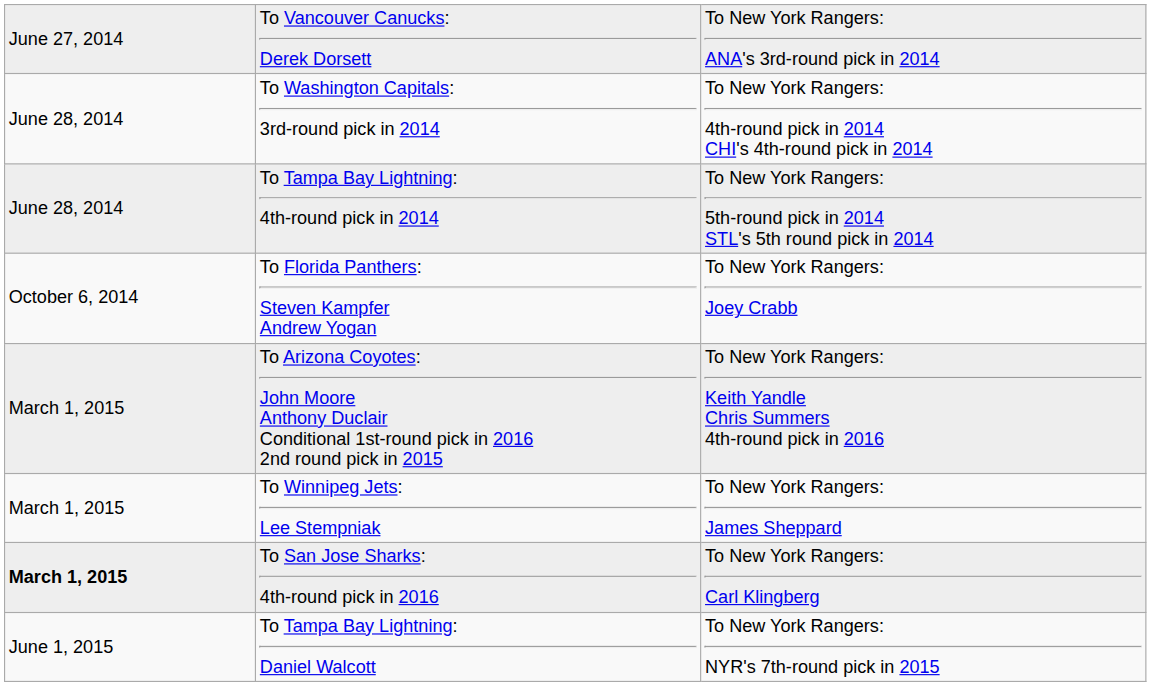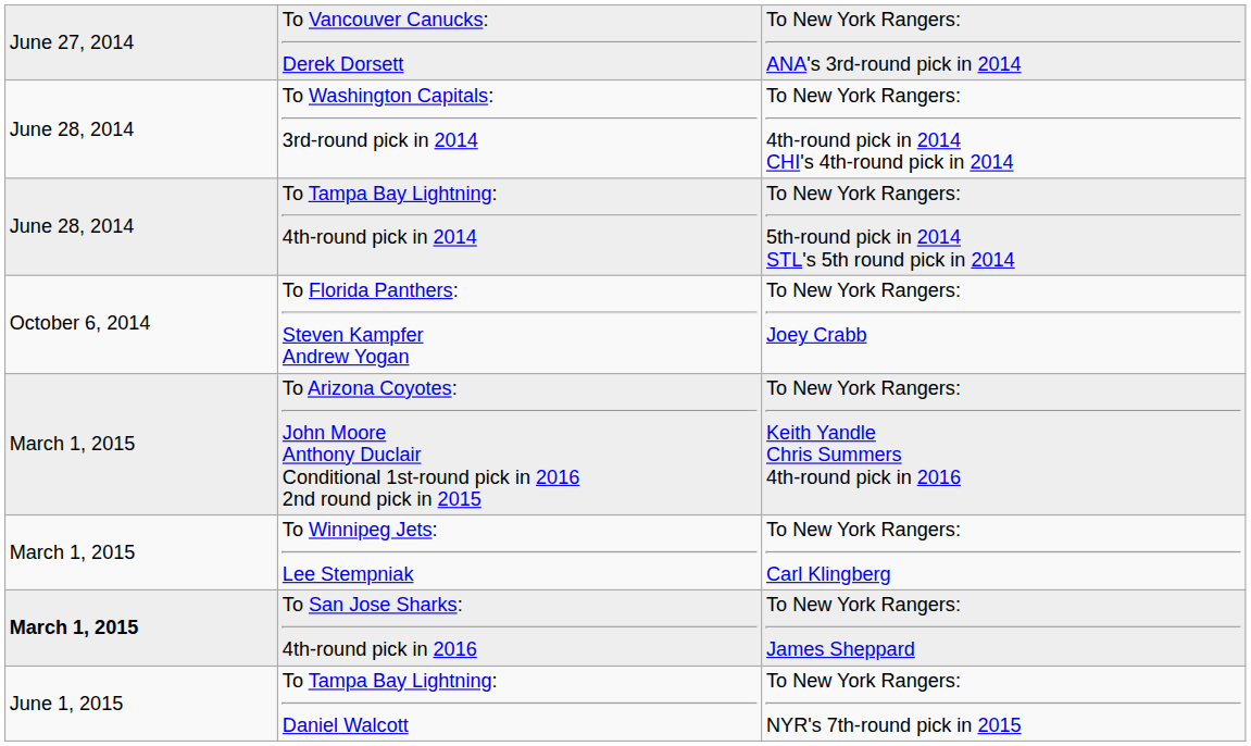 <table class="wikitable" style="border:1px solid #999999; width:80%;">
 <tr bgcolor="eeeeee">
 <td style="width:22%;">June 27, 2014</td>
 <td style="width:39%;" valign="top">To <a href='#'>Vancouver Canucks</a>:<hr><a href='#'>Derek Dorsett</a></td>
 <td style="width:39%;" valign="top">To New York Rangers:<hr><a href='#'>ANA</a>'s 3rd-round pick in <a href='#'>2014</a></td>
 </tr>
 <tr>
 <td style="width:22%;">June 28, 2014</td>
 <td style="width:39%;" valign="top">To <a href='#'>Washington Capitals</a>:<hr>3rd-round pick in <a href='#'>2014</a></td>
 <td style="width:39%;" valign="top">To New York Rangers:<hr>4th-round pick in <a href='#'>2014</a><br><a href='#'>CHI</a>'s 4th-round pick in <a href='#'>2014</a></td>
 </tr>
 <tr bgcolor="eeeeee">
 <td style="width:22%;">June 28, 2014</td>
 <td style="width:39%;" valign="top">To <a href='#'>Tampa Bay Lightning</a>:<hr>4th-round pick in <a href='#'>2014</a></td>
 <td style="width:39%;" valign="top">To New York Rangers:<hr>5th-round pick in <a href='#'>2014</a><br><a href='#'>STL</a>'s 5th round pick in <a href='#'>2014</a></td>
 </tr>
 <tr>
 <td style="width:22%;">October 6, 2014</td>
 <td style="width:39%;" valign="top">To <a href='#'>Florida Panthers</a>:<hr><a href='#'>Steven Kampfer</a><br><a href='#'>Andrew Yogan</a></td>
 <td style="width:39%;" valign="top">To New York Rangers:<hr><a href='#'>Joey Crabb</a></td>
 </tr>
 <tr bgcolor="eeeeee">
 <td style="width:22%;">March 1, 2015</td>
 <td style="width:39%;" valign="top">To <a href='#'>Arizona Coyotes</a>:<hr><a href='#'>John Moore</a><br><a href='#'>Anthony Duclair</a><br>Conditional 1st-round pick in <a href='#'>2016</a><br>2nd round pick in <a href='#'>2015</a></td>
 <td style="width:39%;" valign="top">To New York Rangers:<hr><a href='#'>Keith Yandle</a><br><a href='#'>Chris Summers</a><br>4th-round pick in <a href='#'>2016</a></td>
 </tr>
 <tr>
 <td style="width:22%;">March 1, 2015</td>
 <td style="width:39%;" valign="top">To <a href='#'>Winnipeg Jets</a>:<hr><a href='#'>Lee Stempniak</a></td>
-<td style="width:39%;" valign="top">To New York Rangers:<hr><a href='#'>James Sheppard</a></td>
+<td style="width:39%;" valign="top">To New York Rangers:<hr><a href='#'>Carl Klingberg</a></td>
 </tr>
 <tr bgcolor="eeeeee">
 <td style="width:22%;"><strong>March 1, 2015</strong></td>
 <td style="width:39%;" valign="top">To <a href='#'>San Jose Sharks</a>:<hr>4th-round pick in <a href='#'>2016</a></td>
-<td style="width:39%;" valign="top">To New York Rangers:<hr><a href='#'>Carl Klingberg</a></td>
+<td style="width:39%;" valign="top">To New York Rangers:<hr><a href='#'>James Sheppard</a></td>
 </tr>
 <tr>
 <td style="width:22%;">June 1, 2015</td>
 <td style="width:39%;" valign="top">To <a href='#'>Tampa Bay Lightning</a>:<hr><a href='#'>Daniel Walcott</a></td>
 <td style="width:39%;" valign="top">To New York Rangers:<hr>NYR's 7th-round pick in <a href='#'>2015</a></td>
 </tr>
 </table>
